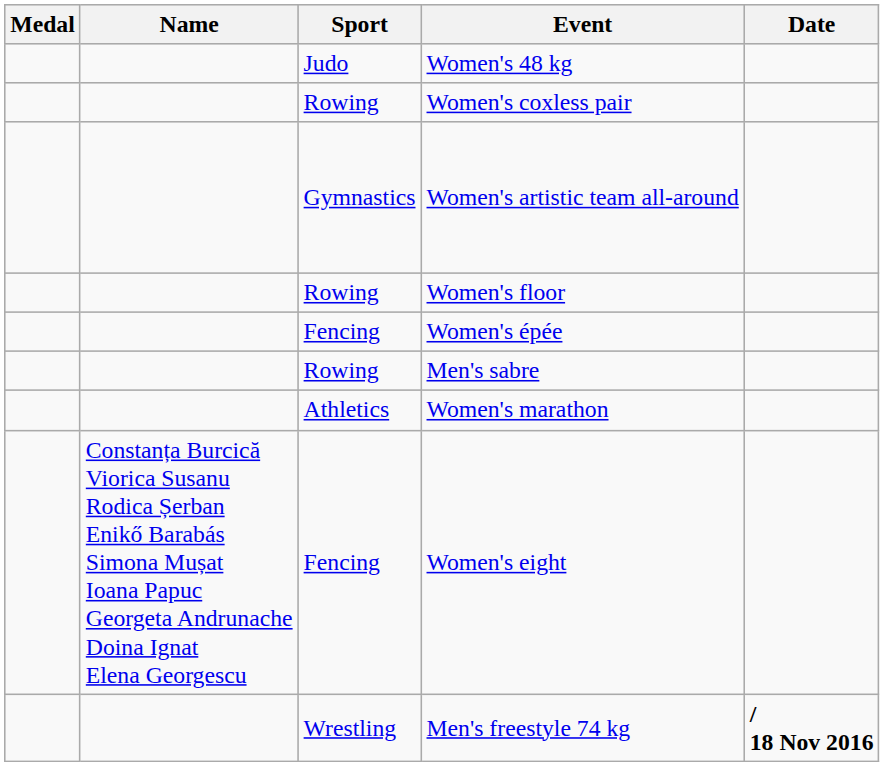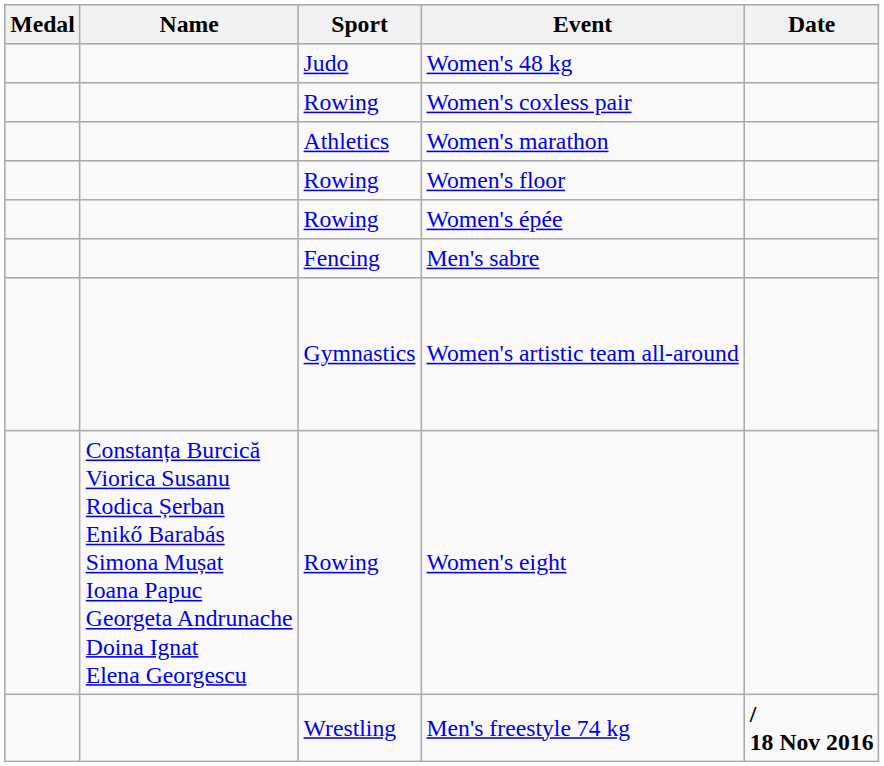 <table class="wikitable sortable" style="font-size:95%">
 <tr>
 <th>Medal</th>
 <th>Name</th>
 <th>Sport</th>
 <th>Event</th>
 <th>Date</th>
 </tr>
 <tr>
 <td></td>
 <td></td>
 <td><a href='#'>Judo</a></td>
 <td><a href='#'>Women's 48 kg</a></td>
 <td></td>
 </tr>
 <tr>
 <td></td>
 <td><br></td>
 <td><a href='#'>Rowing</a></td>
 <td><a href='#'>Women's coxless pair</a></td>
 <td></td>
 </tr>
 <tr>
 <td></td>
-<td><br><br><br><br><br></td>
-<td><a href='#'>Gymnastics</a></td>
-<td><a href='#'>Women's artistic team all-around</a></td>
+<td></td>
+<td><a href='#'>Athletics</a></td>
+<td><a href='#'>Women's marathon</a></td>
 <td></td>
 </tr>
 <tr>
 <td></td>
 <td></td>
 <td><a href='#'>Rowing</a></td>
 <td><a href='#'>Women's floor</a></td>
 <td></td>
 </tr>
 <tr>
 <td></td>
 <td></td>
-<td><a href='#'>Fencing</a></td>
+<td><a href='#'>Rowing</a></td>
 <td><a href='#'>Women's épée</a></td>
 <td></td>
 </tr>
 <tr>
 <td></td>
 <td></td>
-<td><a href='#'>Rowing</a></td>
+<td><a href='#'>Fencing</a></td>
 <td><a href='#'>Men's sabre</a></td>
 <td></td>
 </tr>
 <tr>
 <td></td>
-<td></td>
-<td><a href='#'>Athletics</a></td>
-<td><a href='#'>Women's marathon</a></td>
+<td><br><br><br><br><br></td>
+<td><a href='#'>Gymnastics</a></td>
+<td><a href='#'>Women's artistic team all-around</a></td>
 <td></td>
 </tr>
 <tr>
 <td></td>
 <td><a href='#'>Constanța Burcică</a><br><a href='#'>Viorica Susanu</a><br><a href='#'>Rodica Șerban</a><br><a href='#'>Enikő Barabás</a><br><a href='#'>Simona Mușat</a><br><a href='#'>Ioana Papuc</a><br><a href='#'>Georgeta Andrunache</a><br><a href='#'>Doina Ignat</a><br><a href='#'>Elena Georgescu</a></td>
-<td><a href='#'>Fencing</a></td>
+<td><a href='#'>Rowing</a></td>
 <td><a href='#'>Women's eight</a></td>
 <td></td>
 </tr>
 <tr>
 <td></td>
 <td></td>
 <td><a href='#'>Wrestling</a></td>
 <td><a href='#'>Men's freestyle 74 kg</a></td>
 <td><strong>/<br>18 Nov 2016</strong></td>
 </tr>
 </table>
